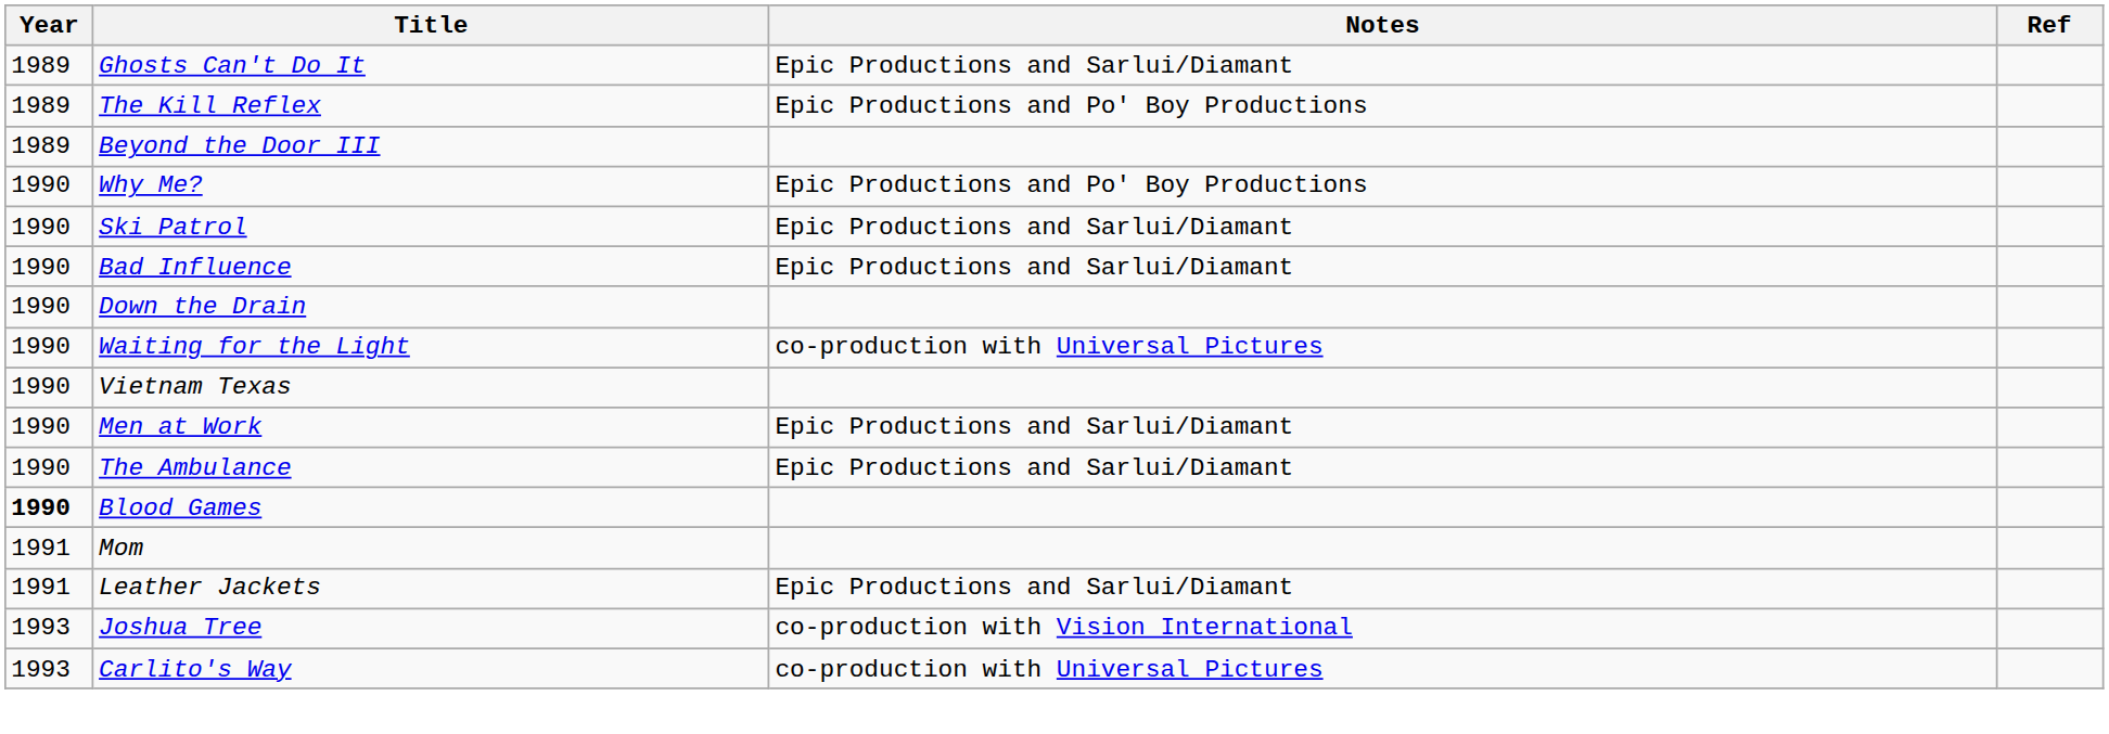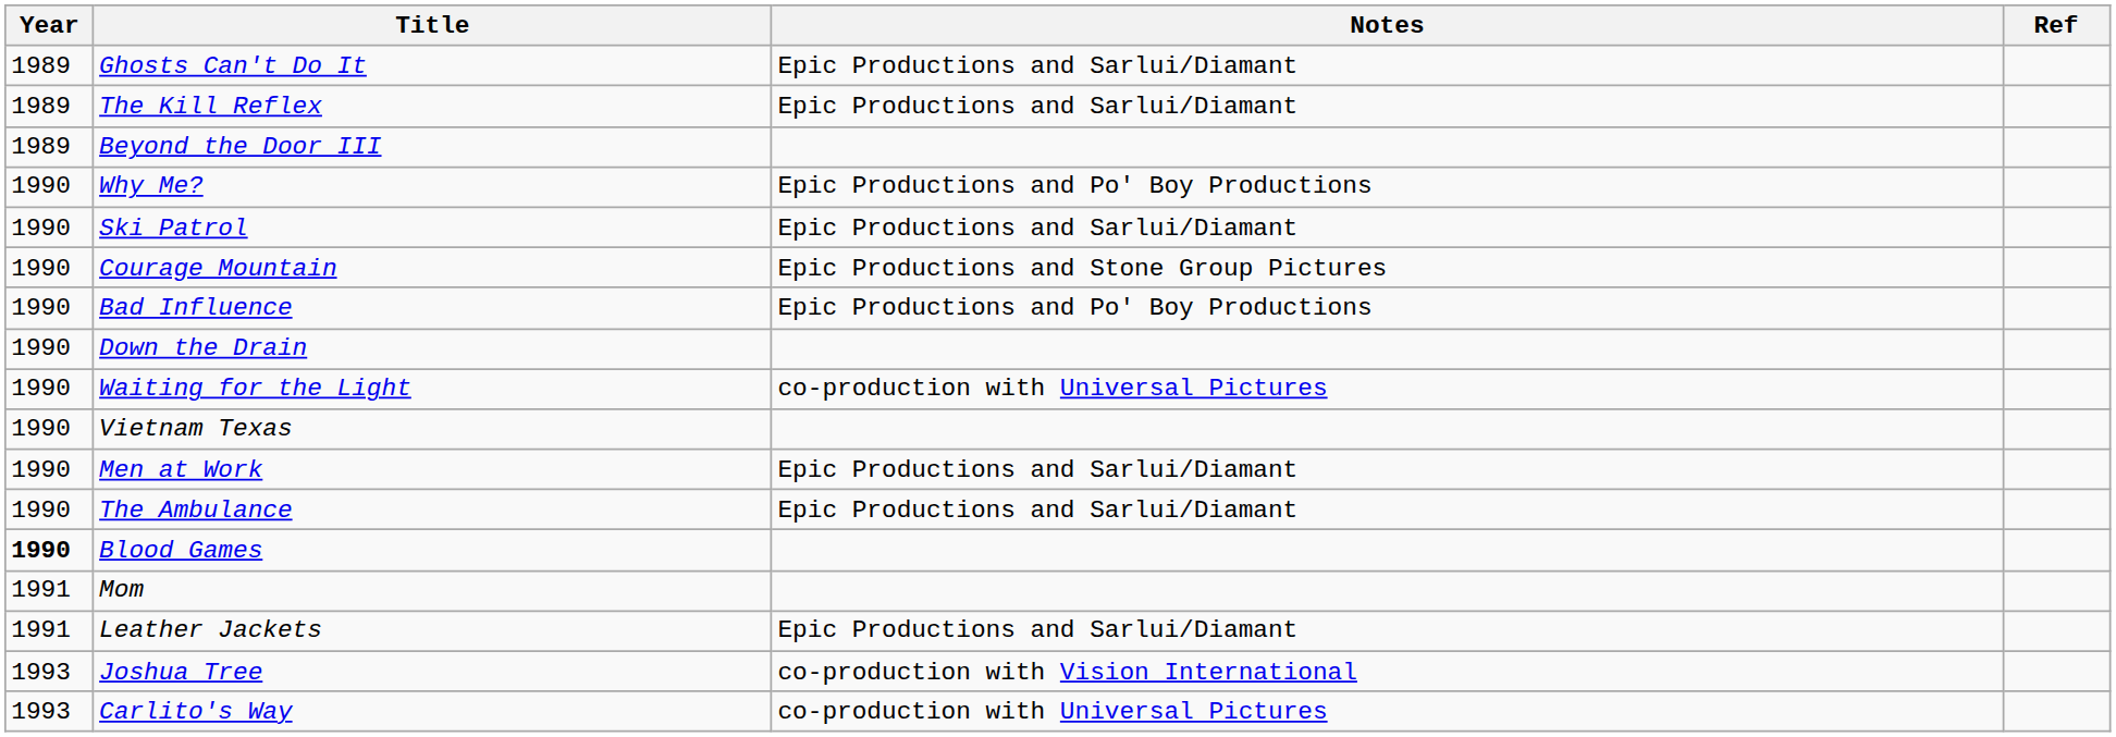 <table class="wikitable sortable">
 <tr>
 <th width="40">Year</th>
 <th width="350">Title</th>
 <th width="640">Notes</th>
 <th width="50" scope="Col" class="unsortable">Ref</th>
 </tr>
 <tr>
 <td>1989</td>
 <td> <em><a href='#'>Ghosts Can't Do It</a></em></td>
 <td>Epic Productions and Sarlui/Diamant</td>
 <td></td>
 </tr>
 <tr>
 <td>1989</td>
 <td> <em><a href='#'>The Kill Reflex</a></em></td>
-<td>Epic Productions and Po' Boy Productions</td>
+<td>Epic Productions and Sarlui/Diamant</td>
 <td></td>
 </tr>
 <tr>
 <td>1989</td>
 <td> <em><a href='#'>Beyond the Door III</a></em></td>
 <td></td>
 <td></td>
 </tr>
 <tr>
 <td>1990</td>
 <td> <em><a href='#'>Why Me?</a></em></td>
 <td>Epic Productions and Po' Boy Productions</td>
 <td></td>
 </tr>
 <tr>
 <td>1990</td>
 <td> <em><a href='#'>Ski Patrol</a></em></td>
 <td>Epic Productions and Sarlui/Diamant</td>
 <td></td>
 </tr>
 <tr>
 <td>1990</td>
+<td> <em><a href='#'>Courage Mountain</a></em></td>
+<td>Epic Productions and Stone Group Pictures</td>
+<td></td>
+</tr>
+<tr>
+<td>1990</td>
 <td> <em><a href='#'>Bad Influence</a></em></td>
-<td>Epic Productions and Sarlui/Diamant</td>
+<td>Epic Productions and Po' Boy Productions</td>
 <td></td>
 </tr>
 <tr>
 <td>1990</td>
 <td> <em><a href='#'>Down the Drain</a></em></td>
 <td></td>
 <td></td>
 </tr>
 <tr>
 <td>1990</td>
 <td> <em><a href='#'>Waiting for the Light</a></em></td>
 <td>co-production with <a href='#'>Universal Pictures</a></td>
 <td></td>
 </tr>
 <tr>
 <td>1990</td>
 <td> <em>Vietnam Texas</em></td>
 <td></td>
 <td></td>
 </tr>
 <tr>
 <td>1990</td>
 <td> <em><a href='#'>Men at Work</a></em></td>
 <td>Epic Productions and Sarlui/Diamant</td>
 <td></td>
 </tr>
 <tr>
 <td>1990</td>
 <td> <em><a href='#'>The Ambulance</a></em></td>
 <td>Epic Productions and Sarlui/Diamant</td>
 <td></td>
 </tr>
 <tr>
 <td><strong>1990</strong></td>
 <td> <em><a href='#'>Blood Games</a></em></td>
 <td></td>
 <td></td>
 </tr>
 <tr>
 <td>1991</td>
 <td> <em>Mom</em></td>
 <td></td>
 <td></td>
 </tr>
 <tr>
 <td>1991</td>
 <td> <em>Leather Jackets</em></td>
 <td>Epic Productions and Sarlui/Diamant</td>
 <td></td>
 </tr>
 <tr>
 <td>1993</td>
 <td> <em><a href='#'>Joshua Tree</a></em></td>
 <td>co-production with <a href='#'>Vision International</a></td>
 <td></td>
 </tr>
 <tr>
 <td>1993</td>
 <td> <em><a href='#'>Carlito's Way</a></em></td>
 <td>co-production with <a href='#'>Universal Pictures</a></td>
 <td></td>
 </tr>
 </table>
